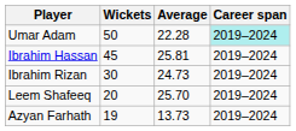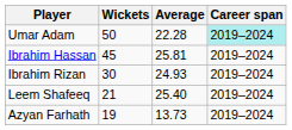 <table class="wikitable">
 <tr>
 <th>Player</th>
 <th>Wickets</th>
 <th>Average</th>
 <th>Career span</th>
 </tr>
 <tr>
 <td>Umar Adam</td>
 <td>50</td>
 <td>22.28</td>
 <td style="background: paleturquoise;">2019–2024</td>
 </tr>
 <tr>
 <td><a href='#'>Ibrahim Hassan</a></td>
 <td>45</td>
 <td>25.81</td>
 <td>2019–2024</td>
 </tr>
 <tr>
 <td>Ibrahim Rizan</td>
 <td>30</td>
-<td>24.73</td>
+<td>24.93</td>
 <td>2019–2024</td>
 </tr>
 <tr>
 <td>Leem Shafeeq</td>
-<td>20</td>
-<td>25.70</td>
+<td>21</td>
+<td>25.40</td>
 <td>2019–2024</td>
 </tr>
 <tr>
 <td>Azyan Farhath</td>
 <td>19</td>
 <td>13.73</td>
 <td>2019–2024</td>
 </tr>
 </table>
